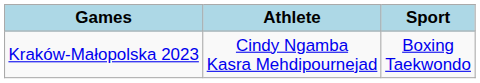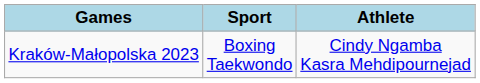 <table class="wikitable" style="text-align:center">
 <tr>
 <th style="background-color:lightblue">Games</th>
+<th style="background-color:lightblue">Sport</th>
 <th style="background-color:lightblue">Athlete</th>
-<th style="background-color:lightblue">Sport</th>
 </tr>
 <tr>
 <td> <a href='#'>Kraków-Małopolska 2023</a></td>
+<td><a href='#'>Boxing</a><br><a href='#'>Taekwondo</a></td>
 <td><a href='#'>Cindy Ngamba</a><br><a href='#'>Kasra Mehdipournejad</a></td>
-<td><a href='#'>Boxing</a><br><a href='#'>Taekwondo</a></td>
 </tr>
 </table>
